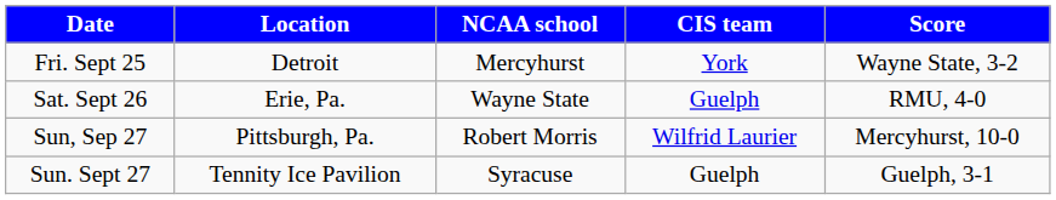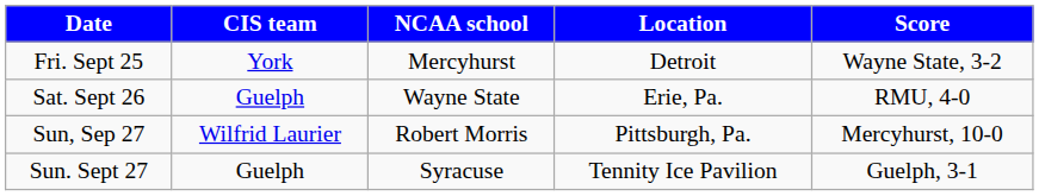 <table class="wikitable" style="width:80%;">
 <tr style="text-align:center; background:blue; color:#fff;">
 <td><strong>Date</strong></td>
+<td><strong>CIS team</strong></td>
+<td><strong>NCAA school</strong></td>
 <td><strong>Location</strong></td>
-<td><strong>NCAA school</strong></td>
-<td><strong>CIS team</strong></td>
 <td><strong>Score</strong></td>
 </tr>
 <tr style="text-align:center;" bgcolor="">
 <td>Fri. Sept 25</td>
+<td><a href='#'>York</a></td>
+<td>Mercyhurst</td>
 <td>Detroit</td>
-<td>Mercyhurst</td>
-<td><a href='#'>York</a></td>
 <td>Wayne State, 3-2</td>
 </tr>
 <tr style="text-align:center;" bgcolor="">
 <td>Sat. Sept 26</td>
+<td><a href='#'>Guelph</a></td>
+<td>Wayne State</td>
 <td>Erie, Pa.</td>
-<td>Wayne State</td>
-<td><a href='#'>Guelph</a></td>
 <td>RMU, 4-0</td>
 </tr>
 <tr style="text-align:center;" bgcolor="">
 <td>Sun, Sep 27</td>
+<td><a href='#'>Wilfrid Laurier</a></td>
+<td>Robert Morris</td>
 <td>Pittsburgh, Pa.</td>
-<td>Robert Morris</td>
-<td><a href='#'>Wilfrid Laurier</a></td>
 <td>Mercyhurst, 10-0</td>
 </tr>
 <tr style="text-align:center;" bgcolor="">
 <td>Sun. Sept 27</td>
+<td>Guelph</td>
+<td>Syracuse</td>
 <td>Tennity Ice Pavilion</td>
-<td>Syracuse</td>
-<td>Guelph</td>
 <td>Guelph, 3-1</td>
 </tr>
 </table>
